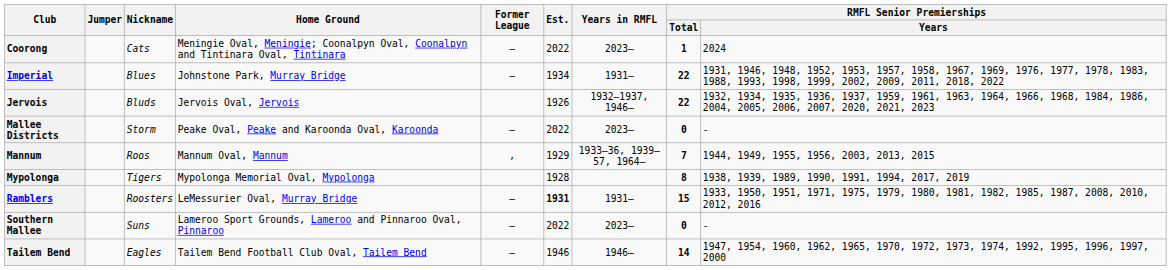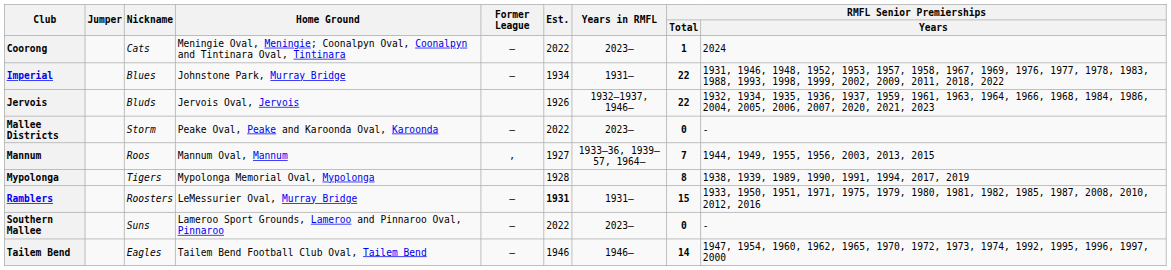 <table class="wikitable sortable">
 <tr>
 <th rowspan="2">Club</th>
 <th rowspan="2">Jumper</th>
 <th rowspan="2">Nickname</th>
 <th rowspan="2">Home Ground</th>
 <th rowspan="2">Former League</th>
 <th rowspan="2">Est.</th>
 <th rowspan="2">Years in RMFL</th>
 <th colspan="2">RMFL Senior Premierships</th>
 </tr>
 <tr>
 <th>Total</th>
 <th>Years</th>
 </tr>
 <tr>
 <th style="text-align:left">Coorong</th>
 <td></td>
 <td><em>Cats</em></td>
 <td>Meningie Oval, <a href='#'>Meningie</a>; Coonalpyn Oval, <a href='#'>Coonalpyn</a> and Tintinara Oval, <a href='#'>Tintinara</a></td>
 <td align="center">–</td>
 <td align="center">2022</td>
 <td align="center">2023–</td>
 <td align="center"><strong>1</strong></td>
 <td>2024</td>
 </tr>
 <tr>
 <th style="text-align:left"><a href='#'>Imperial</a></th>
 <td></td>
 <td><em>Blues</em></td>
 <td>Johnstone Park, <a href='#'>Murray Bridge</a></td>
 <td align="center">–</td>
 <td align="center">1934</td>
 <td align="center">1931–</td>
 <td align="center"><strong>22</strong></td>
 <td>1931, 1946, 1948, 1952, 1953, 1957, 1958, 1967, 1969, 1976, 1977, 1978, 1983, 1988, 1993, 1998, 1999, 2002, 2009, 2011, 2018, 2022</td>
 </tr>
 <tr>
 <th style="text-align:left">Jervois</th>
 <td></td>
 <td><em>Bluds</em></td>
 <td>Jervois Oval, <a href='#'>Jervois</a></td>
 <td align="center"></td>
 <td align="center">1926</td>
 <td align="center">1932–1937, 1946–</td>
 <td align="center"><strong>22</strong></td>
 <td>1932, 1934, 1935, 1936, 1937, 1959, 1961, 1963, 1964, 1966, 1968, 1984, 1986, 2004, 2005, 2006, 2007, 2020, 2021, 2023</td>
 </tr>
 <tr>
 <th style="text-align:left">Mallee Districts</th>
 <td></td>
 <td><em>Storm</em></td>
 <td>Peake Oval, <a href='#'>Peake</a> and Karoonda Oval, <a href='#'>Karoonda</a></td>
 <td align="center">–</td>
 <td align="center">2022</td>
 <td align="center">2023–</td>
 <td align="center"><strong>0</strong></td>
 <td>-</td>
 </tr>
 <tr>
 <th style="text-align:left">Mannum</th>
 <td></td>
 <td><em>Roos</em></td>
 <td>Mannum Oval, <a href='#'>Mannum</a></td>
 <td align="center">, </td>
-<td align="center">1929</td>
+<td align="center">1927</td>
 <td align="center">1933–36, 1939–57, 1964–</td>
 <td align="center"><strong>7</strong></td>
 <td>1944, 1949, 1955, 1956, 2003, 2013, 2015</td>
 </tr>
 <tr>
 <th style="text-align:left">Mypolonga</th>
 <td></td>
 <td><em>Tigers</em></td>
 <td>Mypolonga Memorial Oval, <a href='#'>Mypolonga</a></td>
 <td align="center"></td>
 <td align="center">1928</td>
 <td align="center"></td>
 <td align="center"><strong>8</strong></td>
 <td>1938, 1939, 1989, 1990, 1991, 1994, 2017, 2019</td>
 </tr>
 <tr>
 <th style="text-align:left"><a href='#'>Ramblers</a></th>
 <td></td>
 <td><em>Roosters</em></td>
 <td>LeMessurier Oval, <a href='#'>Murray Bridge</a></td>
 <td align="center">–</td>
 <td align="center"><strong>1931</strong></td>
 <td align="center">1931–</td>
 <td align="center"><strong>15</strong></td>
 <td>1933, 1950, 1951, 1971, 1975, 1979, 1980, 1981, 1982, 1985, 1987, 2008, 2010, 2012, 2016</td>
 </tr>
 <tr>
 <th style="text-align:left">Southern Mallee</th>
 <td></td>
 <td><em>Suns</em></td>
 <td>Lameroo Sport Grounds, <a href='#'>Lameroo</a> and Pinnaroo Oval, <a href='#'>Pinnaroo</a></td>
 <td align="center">–</td>
 <td align="center">2022</td>
 <td align="center">2023–</td>
 <td align="center"><strong>0</strong></td>
 <td>-</td>
 </tr>
 <tr>
 <th style="text-align:left">Tailem Bend</th>
 <td></td>
 <td><em>Eagles</em></td>
 <td>Tailem Bend Football Club Oval, <a href='#'>Tailem Bend</a></td>
 <td align="center">–</td>
 <td align="center">1946</td>
 <td align="center">1946–</td>
 <td align="center"><strong>14</strong></td>
 <td>1947, 1954, 1960, 1962, 1965, 1970, 1972, 1973, 1974, 1992, 1995, 1996, 1997, 2000</td>
 </tr>
 </table>
